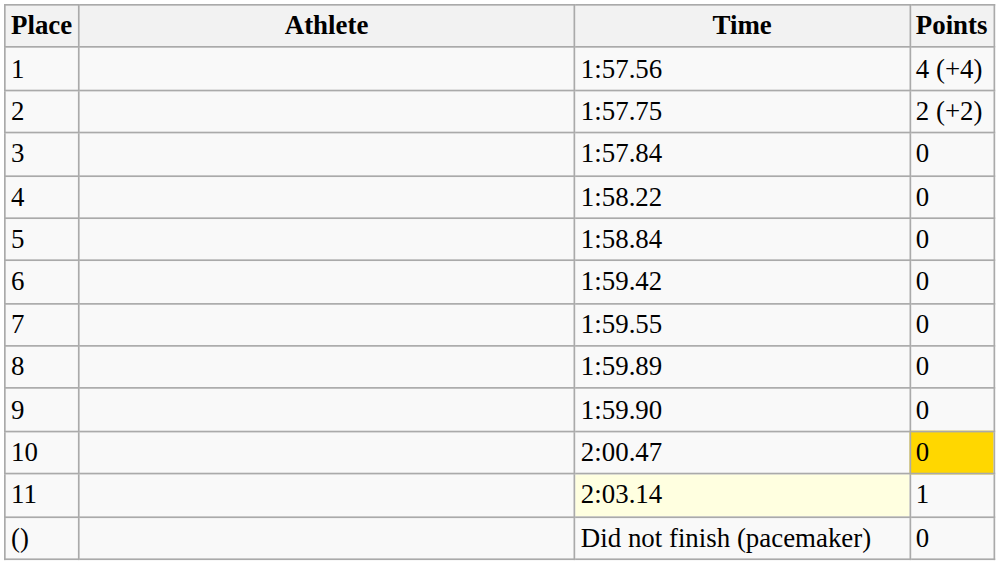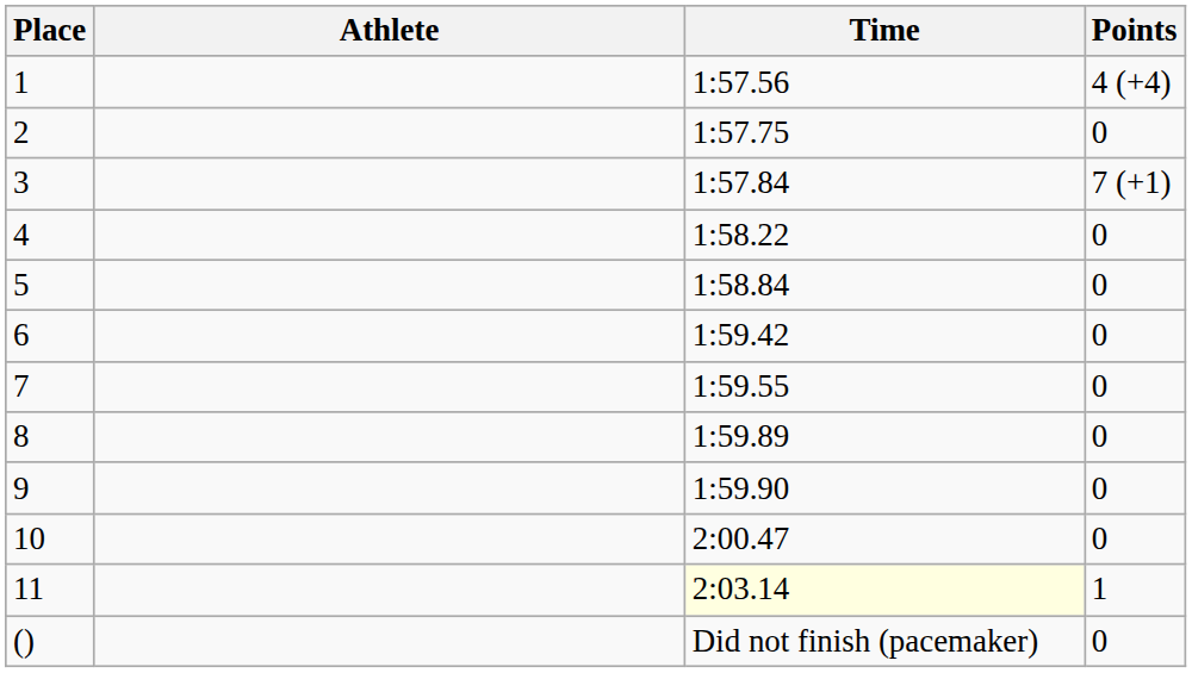 <table class="wikitable sortable">
 <tr>
 <th>Place</th>
 <th style="width:18em">Athlete</th>
 <th style="width:12em">Time</th>
 <th>Points</th>
 </tr>
 <tr>
 <td>1</td>
 <td></td>
 <td>1:57.56   </td>
 <td>4 (+4)</td>
 </tr>
 <tr>
 <td>2</td>
 <td></td>
 <td>1:57.75 </td>
-<td>2 (+2)</td>
+<td>0</td>
 </tr>
 <tr>
 <td>3</td>
 <td></td>
 <td>1:57.84</td>
-<td>0</td>
+<td>7 (+1)</td>
 </tr>
 <tr>
 <td>4</td>
 <td></td>
 <td>1:58.22 </td>
 <td>0</td>
 </tr>
 <tr>
 <td>5</td>
 <td></td>
 <td>1:58.84 </td>
 <td>0</td>
 </tr>
 <tr>
 <td>6</td>
 <td></td>
 <td>1:59.42</td>
 <td>0</td>
 </tr>
 <tr>
 <td>7</td>
 <td></td>
 <td>1:59.55</td>
 <td>0</td>
 </tr>
 <tr>
 <td>8</td>
 <td></td>
 <td>1:59.89</td>
 <td>0</td>
 </tr>
 <tr>
 <td>9</td>
 <td></td>
 <td>1:59.90</td>
 <td>0</td>
 </tr>
 <tr>
 <td>10</td>
 <td></td>
 <td>2:00.47 </td>
-<td style="background: gold;">0</td>
+<td>0</td>
 </tr>
 <tr>
 <td>11</td>
 <td></td>
 <td style="background: lightyellow;">2:03.14</td>
 <td>1</td>
 </tr>
 <tr>
 <td data-sort-value="12"> ()</td>
 <td></td>
 <td>Did not finish (pacemaker)</td>
 <td>0</td>
 </tr>
 </table>
